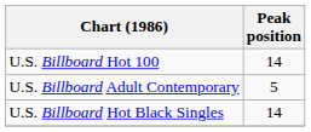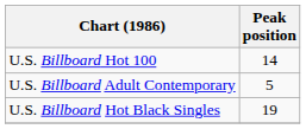 <table class="wikitable sortable">
 <tr>
 <th>Chart (1986)</th>
 <th>Peak<br>position</th>
 </tr>
 <tr>
 <td>U.S. <a href='#'><em>Billboard</em> Hot 100</a></td>
 <td align="center">14</td>
 </tr>
 <tr>
 <td>U.S. <a href='#'><em>Billboard</em></a> <a href='#'>Adult Contemporary</a></td>
 <td align="center">5</td>
 </tr>
 <tr>
 <td>U.S. <a href='#'><em>Billboard</em></a> <a href='#'>Hot Black Singles</a></td>
-<td align="center">14</td>
+<td align="center">19</td>
 </tr>
 <tr>
 </tr>
 </table>
